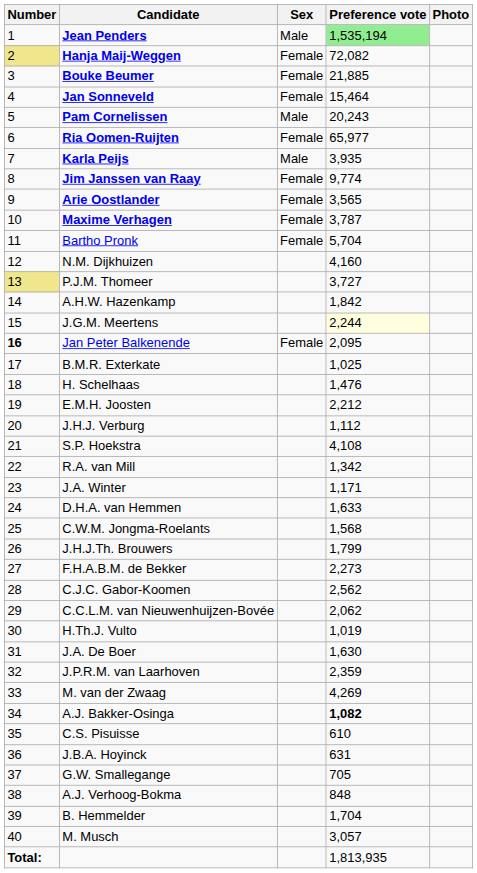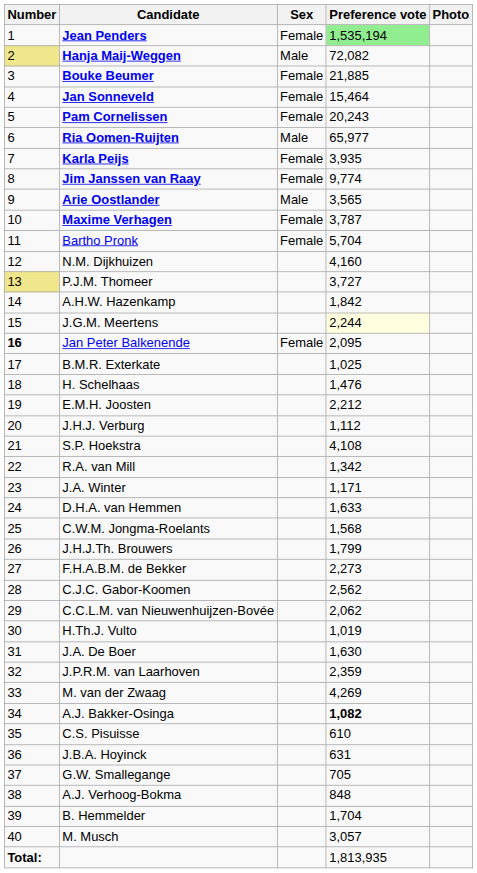 <table class="wikitable vatop">
 <tr>
 <th>Number</th>
 <th>Candidate</th>
 <th>Sex</th>
 <th>Preference vote</th>
 <th>Photo</th>
 </tr>
 <tr>
 <td>1</td>
 <td><strong><a href='#'>Jean Penders</a></strong></td>
-<td>Male</td>
+<td>Female</td>
 <td style="background: lightgreen;">1,535,194</td>
 <td></td>
 </tr>
 <tr>
 <td style="background: khaki;">2</td>
 <td><strong><a href='#'>Hanja Maij-Weggen</a></strong></td>
-<td>Female</td>
+<td>Male</td>
 <td>72,082</td>
 <td></td>
 </tr>
 <tr>
 <td>3</td>
 <td><strong><a href='#'>Bouke Beumer</a></strong></td>
 <td>Female</td>
 <td>21,885</td>
 <td></td>
 </tr>
 <tr>
 <td>4</td>
 <td><strong><a href='#'>Jan Sonneveld</a></strong></td>
 <td>Female</td>
 <td>15,464</td>
 <td></td>
 </tr>
 <tr>
 <td>5</td>
 <td><strong><a href='#'>Pam Cornelissen</a></strong></td>
-<td>Male</td>
+<td>Female</td>
 <td>20,243</td>
 <td></td>
 </tr>
 <tr>
 <td>6</td>
 <td><strong><a href='#'>Ria Oomen-Ruijten</a></strong></td>
-<td>Female</td>
+<td>Male</td>
 <td>65,977</td>
 <td></td>
 </tr>
 <tr>
 <td>7</td>
 <td><strong><a href='#'>Karla Peijs</a></strong></td>
-<td>Male</td>
+<td>Female</td>
 <td>3,935</td>
 <td></td>
 </tr>
 <tr>
 <td>8</td>
 <td><strong><a href='#'>Jim Janssen van Raay</a></strong></td>
 <td>Female</td>
 <td>9,774</td>
 <td></td>
 </tr>
 <tr>
 <td>9</td>
 <td><strong><a href='#'>Arie Oostlander</a></strong></td>
-<td>Female</td>
+<td>Male</td>
 <td>3,565</td>
 <td></td>
 </tr>
 <tr>
 <td>10</td>
 <td><strong><a href='#'>Maxime Verhagen</a></strong></td>
 <td>Female</td>
 <td>3,787</td>
 <td></td>
 </tr>
 <tr>
 <td>11</td>
 <td><a href='#'>Bartho Pronk</a></td>
 <td>Female</td>
 <td>5,704</td>
 <td></td>
 </tr>
 <tr>
 <td>12</td>
 <td>N.M. Dijkhuizen</td>
 <td></td>
 <td>4,160</td>
 <td></td>
 </tr>
 <tr>
 <td style="background: khaki;">13</td>
 <td>P.J.M. Thomeer</td>
 <td></td>
 <td>3,727</td>
 <td></td>
 </tr>
 <tr>
 <td>14</td>
 <td>A.H.W. Hazenkamp</td>
 <td></td>
 <td>1,842</td>
 <td></td>
 </tr>
 <tr>
 <td>15</td>
 <td>J.G.M. Meertens</td>
 <td></td>
 <td style="background: lightyellow;">2,244</td>
 <td></td>
 </tr>
 <tr>
 <td><strong>16</strong></td>
 <td><a href='#'>Jan Peter Balkenende</a></td>
 <td>Female</td>
 <td>2,095</td>
 <td></td>
 </tr>
 <tr>
 <td>17</td>
 <td>B.M.R. Exterkate</td>
 <td></td>
 <td>1,025</td>
 <td></td>
 </tr>
 <tr>
 <td>18</td>
 <td>H. Schelhaas</td>
 <td></td>
 <td>1,476</td>
 <td></td>
 </tr>
 <tr>
 <td>19</td>
 <td>E.M.H. Joosten</td>
 <td></td>
 <td>2,212</td>
 <td></td>
 </tr>
 <tr>
 <td>20</td>
 <td>J.H.J. Verburg</td>
 <td></td>
 <td>1,112</td>
 <td></td>
 </tr>
 <tr>
 <td>21</td>
 <td>S.P. Hoekstra</td>
 <td></td>
 <td>4,108</td>
 <td></td>
 </tr>
 <tr>
 <td>22</td>
 <td>R.A. van Mill</td>
 <td></td>
 <td>1,342</td>
 <td></td>
 </tr>
 <tr>
 <td>23</td>
 <td>J.A. Winter</td>
 <td></td>
 <td>1,171</td>
 <td></td>
 </tr>
 <tr>
 <td>24</td>
 <td>D.H.A. van Hemmen</td>
 <td></td>
 <td>1,633</td>
 <td></td>
 </tr>
 <tr>
 <td>25</td>
 <td>C.W.M. Jongma-Roelants</td>
 <td></td>
 <td>1,568</td>
 <td></td>
 </tr>
 <tr>
 <td>26</td>
 <td>J.H.J.Th. Brouwers</td>
 <td></td>
 <td>1,799</td>
 <td></td>
 </tr>
 <tr>
 <td>27</td>
 <td>F.H.A.B.M. de Bekker</td>
 <td></td>
 <td>2,273</td>
 <td></td>
 </tr>
 <tr>
 <td>28</td>
 <td>C.J.C. Gabor-Koomen</td>
 <td></td>
 <td>2,562</td>
 <td></td>
 </tr>
 <tr>
 <td>29</td>
 <td>C.C.L.M. van Nieuwenhuijzen-Bovée</td>
 <td></td>
 <td>2,062</td>
 <td></td>
 </tr>
 <tr>
 <td>30</td>
 <td>H.Th.J. Vulto</td>
 <td></td>
 <td>1,019</td>
 <td></td>
 </tr>
 <tr>
 <td>31</td>
 <td>J.A. De Boer</td>
 <td></td>
 <td>1,630</td>
 <td></td>
 </tr>
 <tr>
 <td>32</td>
 <td>J.P.R.M. van Laarhoven</td>
 <td></td>
 <td>2,359</td>
 <td></td>
 </tr>
 <tr>
 <td>33</td>
 <td>M. van der Zwaag</td>
 <td></td>
 <td>4,269</td>
 <td></td>
 </tr>
 <tr>
 <td>34</td>
 <td>A.J. Bakker-Osinga</td>
 <td></td>
 <td><strong>1,082</strong></td>
 <td></td>
 </tr>
 <tr>
 <td>35</td>
 <td>C.S. Pisuisse</td>
 <td></td>
 <td>610</td>
 <td></td>
 </tr>
 <tr>
 <td>36</td>
 <td>J.B.A. Hoyinck</td>
 <td></td>
 <td>631</td>
 <td></td>
 </tr>
 <tr>
 <td>37</td>
 <td>G.W. Smallegange</td>
 <td></td>
 <td>705</td>
 <td></td>
 </tr>
 <tr>
 <td>38</td>
 <td>A.J. Verhoog-Bokma</td>
 <td></td>
 <td>848</td>
 <td></td>
 </tr>
 <tr>
 <td>39</td>
 <td>B. Hemmelder</td>
 <td></td>
 <td>1,704</td>
 <td></td>
 </tr>
 <tr>
 <td>40</td>
 <td>M. Musch</td>
 <td></td>
 <td>3,057</td>
 <td></td>
 </tr>
 <tr>
 <td><strong>Total:</strong></td>
 <td></td>
 <td></td>
 <td>1,813,935</td>
 <td></td>
 </tr>
 </table>
